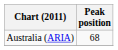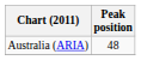 <table class="wikitable sortable">
 <tr>
 <th align="left">Chart (2011)</th>
 <th align="center">Peak <br> position</th>
 </tr>
 <tr>
 <td scope="row">Australia (<a href='#'>ARIA</a>)</td>
-<td align="center">68</td>
+<td align="center">48</td>
 </tr>
 <tr>
 </tr>
 <tr>
 </tr>
 <tr>
 </tr>
 <tr>
 </tr>
 </table>
